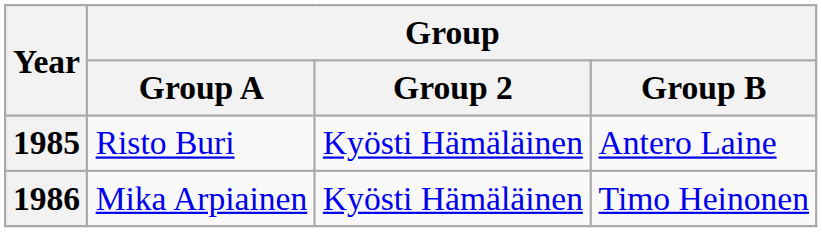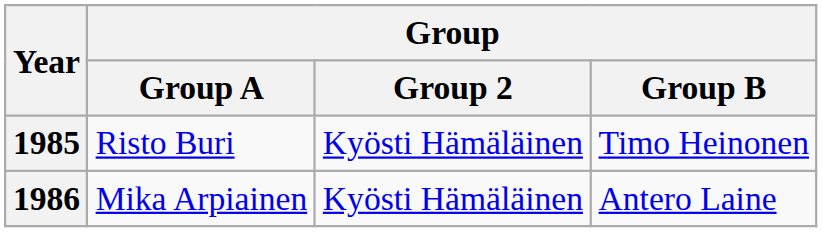 <table class="wikitable" style="font-size: 95%">
 <tr>
 <th rowspan="2">Year</th>
 <th colspan="3">Group</th>
 </tr>
 <tr>
 <th>Group A</th>
 <th>Group 2</th>
 <th>Group B</th>
 </tr>
 <tr>
 <th>1985</th>
 <td><a href='#'>Risto Buri</a></td>
 <td><a href='#'>Kyösti Hämäläinen</a></td>
-<td><a href='#'>Antero Laine</a></td>
+<td><a href='#'>Timo Heinonen</a></td>
 </tr>
 <tr>
 <th>1986</th>
 <td><a href='#'>Mika Arpiainen</a></td>
 <td><a href='#'>Kyösti Hämäläinen</a></td>
-<td><a href='#'>Timo Heinonen</a></td>
+<td><a href='#'>Antero Laine</a></td>
 </tr>
 </table>
